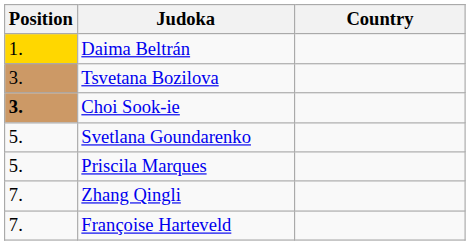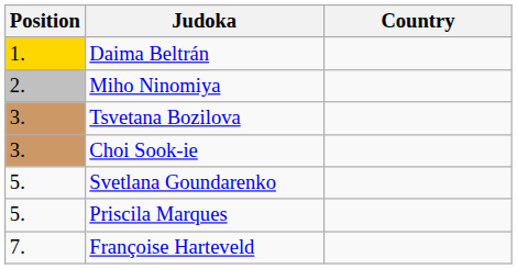 <table class=wikitable>
 <tr>
 <th>Position</th>
 <th width=180>Judoka</th>
 <th width=140>Country</th>
 </tr>
 <tr>
 <td bgcolor=gold>1.</td>
 <td><a href='#'>Daima Beltrán</a></td>
 <td></td>
 </tr>
 <tr>
+<td bgcolor=silver>2.</td>
+<td><a href='#'>Miho Ninomiya</a></td>
+<td></td>
+</tr>
+<tr>
 <td bgcolor=CC9966>3.</td>
 <td><a href='#'>Tsvetana Bozilova</a></td>
 <td></td>
 </tr>
 <tr>
-<td bgcolor=CC9966><strong>3.</strong></td>
+<td bgcolor=CC9966>3.</td>
 <td><a href='#'>Choi Sook-ie</a></td>
 <td></td>
 </tr>
 <tr>
 <td>5.</td>
 <td><a href='#'>Svetlana Goundarenko</a></td>
 <td></td>
 </tr>
 <tr>
 <td>5.</td>
 <td><a href='#'>Priscila Marques</a></td>
 <td></td>
 </tr>
 <tr>
 <td>7.</td>
-<td><a href='#'>Zhang Qingli</a></td>
-<td></td>
-</tr>
-<tr>
-<td>7.</td>
 <td><a href='#'>Françoise Harteveld</a></td>
 <td></td>
 </tr>
 </table>
